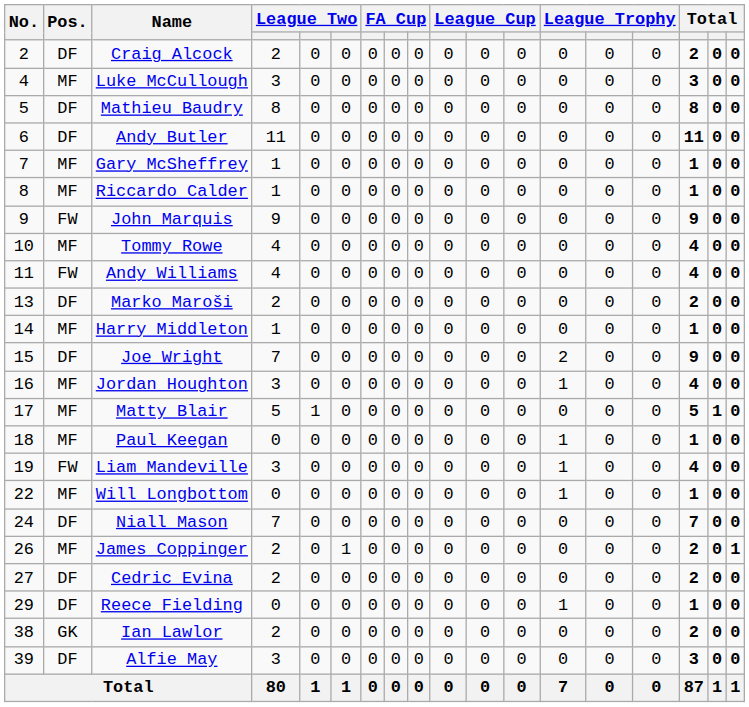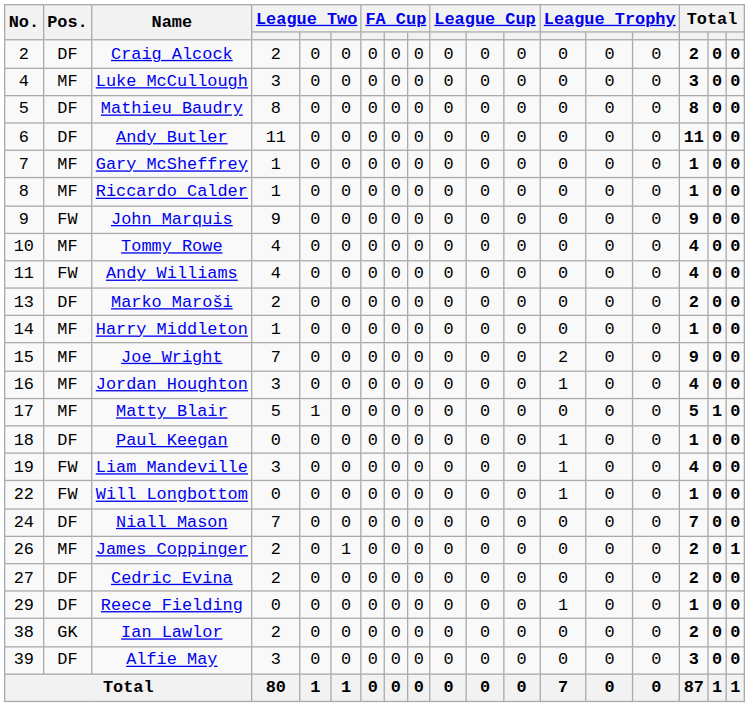 <table class="wikitable sortable" style="text-align: center">
 <tr>
 <th rowspan="2">No.</th>
 <th rowspan="2">Pos.</th>
 <th rowspan="2">Name</th>
 <th colspan="3"><a href='#'>League Two</a></th>
 <th colspan="3"><a href='#'>FA Cup</a></th>
 <th colspan="3"><a href='#'>League Cup</a></th>
 <th colspan="3"><a href='#'>League Trophy</a></th>
 <th colspan="3">Total</th>
 </tr>
 <tr>
 <th></th>
 <th></th>
 <th></th>
 <th></th>
 <th></th>
 <th></th>
 <th></th>
 <th></th>
 <th></th>
 <th></th>
 <th></th>
 <th></th>
 <th></th>
 <th></th>
 <th></th>
 </tr>
 <tr>
 <td>2</td>
 <td>DF</td>
 <td><a href='#'>Craig Alcock</a></td>
 <td>2</td>
 <td>0</td>
 <td>0</td>
 <td>0</td>
 <td>0</td>
 <td>0</td>
 <td>0</td>
 <td>0</td>
 <td>0</td>
 <td>0</td>
 <td>0</td>
 <td>0</td>
 <td><strong>2</strong></td>
 <td><strong>0</strong></td>
 <td><strong>0</strong></td>
 </tr>
 <tr>
 <td>4</td>
 <td>MF</td>
 <td><a href='#'>Luke McCullough</a></td>
 <td>3</td>
 <td>0</td>
 <td>0</td>
 <td>0</td>
 <td>0</td>
 <td>0</td>
 <td>0</td>
 <td>0</td>
 <td>0</td>
 <td>0</td>
 <td>0</td>
 <td>0</td>
 <td><strong>3</strong></td>
 <td><strong>0</strong></td>
 <td><strong>0</strong></td>
 </tr>
 <tr>
 <td>5</td>
 <td>DF</td>
 <td><a href='#'>Mathieu Baudry</a></td>
 <td>8</td>
 <td>0</td>
 <td>0</td>
 <td>0</td>
 <td>0</td>
 <td>0</td>
 <td>0</td>
 <td>0</td>
 <td>0</td>
 <td>0</td>
 <td>0</td>
 <td>0</td>
 <td><strong>8</strong></td>
 <td><strong>0</strong></td>
 <td><strong>0</strong></td>
 </tr>
 <tr>
 <td>6</td>
 <td>DF</td>
 <td><a href='#'>Andy Butler</a></td>
 <td>11</td>
 <td>0</td>
 <td>0</td>
 <td>0</td>
 <td>0</td>
 <td>0</td>
 <td>0</td>
 <td>0</td>
 <td>0</td>
 <td>0</td>
 <td>0</td>
 <td>0</td>
 <td><strong>11</strong></td>
 <td><strong>0</strong></td>
 <td><strong>0</strong></td>
 </tr>
 <tr>
 <td>7</td>
 <td>MF</td>
 <td><a href='#'>Gary McSheffrey</a></td>
 <td>1</td>
 <td>0</td>
 <td>0</td>
 <td>0</td>
 <td>0</td>
 <td>0</td>
 <td>0</td>
 <td>0</td>
 <td>0</td>
 <td>0</td>
 <td>0</td>
 <td>0</td>
 <td><strong>1</strong></td>
 <td><strong>0</strong></td>
 <td><strong>0</strong></td>
 </tr>
 <tr>
 <td>8</td>
 <td>MF</td>
 <td><a href='#'>Riccardo Calder</a></td>
 <td>1</td>
 <td>0</td>
 <td>0</td>
 <td>0</td>
 <td>0</td>
 <td>0</td>
 <td>0</td>
 <td>0</td>
 <td>0</td>
 <td>0</td>
 <td>0</td>
 <td>0</td>
 <td><strong>1</strong></td>
 <td><strong>0</strong></td>
 <td><strong>0</strong></td>
 </tr>
 <tr>
 <td>9</td>
 <td>FW</td>
 <td><a href='#'>John Marquis</a></td>
 <td>9</td>
 <td>0</td>
 <td>0</td>
 <td>0</td>
 <td>0</td>
 <td>0</td>
 <td>0</td>
 <td>0</td>
 <td>0</td>
 <td>0</td>
 <td>0</td>
 <td>0</td>
 <td><strong>9</strong></td>
 <td><strong>0</strong></td>
 <td><strong>0</strong></td>
 </tr>
 <tr>
 <td>10</td>
 <td>MF</td>
 <td><a href='#'>Tommy Rowe</a></td>
 <td>4</td>
 <td>0</td>
 <td>0</td>
 <td>0</td>
 <td>0</td>
 <td>0</td>
 <td>0</td>
 <td>0</td>
 <td>0</td>
 <td>0</td>
 <td>0</td>
 <td>0</td>
 <td><strong>4</strong></td>
 <td><strong>0</strong></td>
 <td><strong>0</strong></td>
 </tr>
 <tr>
 <td>11</td>
 <td>FW</td>
 <td><a href='#'>Andy Williams</a></td>
 <td>4</td>
 <td>0</td>
 <td>0</td>
 <td>0</td>
 <td>0</td>
 <td>0</td>
 <td>0</td>
 <td>0</td>
 <td>0</td>
 <td>0</td>
 <td>0</td>
 <td>0</td>
 <td><strong>4</strong></td>
 <td><strong>0</strong></td>
 <td><strong>0</strong></td>
 </tr>
 <tr>
 <td>13</td>
 <td>DF</td>
 <td><a href='#'>Marko Maroši</a></td>
 <td>2</td>
 <td>0</td>
 <td>0</td>
 <td>0</td>
 <td>0</td>
 <td>0</td>
 <td>0</td>
 <td>0</td>
 <td>0</td>
 <td>0</td>
 <td>0</td>
 <td>0</td>
 <td><strong>2</strong></td>
 <td><strong>0</strong></td>
 <td><strong>0</strong></td>
 </tr>
 <tr>
 <td>14</td>
 <td>MF</td>
 <td><a href='#'>Harry Middleton</a></td>
 <td>1</td>
 <td>0</td>
 <td>0</td>
 <td>0</td>
 <td>0</td>
 <td>0</td>
 <td>0</td>
 <td>0</td>
 <td>0</td>
 <td>0</td>
 <td>0</td>
 <td>0</td>
 <td><strong>1</strong></td>
 <td><strong>0</strong></td>
 <td><strong>0</strong></td>
 </tr>
 <tr>
 <td>15</td>
-<td>DF</td>
+<td>MF</td>
 <td><a href='#'>Joe Wright</a></td>
 <td>7</td>
 <td>0</td>
 <td>0</td>
 <td>0</td>
 <td>0</td>
 <td>0</td>
 <td>0</td>
 <td>0</td>
 <td>0</td>
 <td>2</td>
 <td>0</td>
 <td>0</td>
 <td><strong>9</strong></td>
 <td><strong>0</strong></td>
 <td><strong>0</strong></td>
 </tr>
 <tr>
 <td>16</td>
 <td>MF</td>
 <td><a href='#'>Jordan Houghton</a></td>
 <td>3</td>
 <td>0</td>
 <td>0</td>
 <td>0</td>
 <td>0</td>
 <td>0</td>
 <td>0</td>
 <td>0</td>
 <td>0</td>
 <td>1</td>
 <td>0</td>
 <td>0</td>
 <td><strong>4</strong></td>
 <td><strong>0</strong></td>
 <td><strong>0</strong></td>
 </tr>
 <tr>
 <td>17</td>
 <td>MF</td>
 <td><a href='#'>Matty Blair</a></td>
 <td>5</td>
 <td>1</td>
 <td>0</td>
 <td>0</td>
 <td>0</td>
 <td>0</td>
 <td>0</td>
 <td>0</td>
 <td>0</td>
 <td>0</td>
 <td>0</td>
 <td>0</td>
 <td><strong>5</strong></td>
 <td><strong>1</strong></td>
 <td><strong>0</strong></td>
 </tr>
 <tr>
 <td>18</td>
-<td>MF</td>
+<td>DF</td>
 <td><a href='#'>Paul Keegan</a></td>
 <td>0</td>
 <td>0</td>
 <td>0</td>
 <td>0</td>
 <td>0</td>
 <td>0</td>
 <td>0</td>
 <td>0</td>
 <td>0</td>
 <td>1</td>
 <td>0</td>
 <td>0</td>
 <td><strong>1</strong></td>
 <td><strong>0</strong></td>
 <td><strong>0</strong></td>
 </tr>
 <tr>
 <td>19</td>
 <td>FW</td>
 <td><a href='#'>Liam Mandeville</a></td>
 <td>3</td>
 <td>0</td>
 <td>0</td>
 <td>0</td>
 <td>0</td>
 <td>0</td>
 <td>0</td>
 <td>0</td>
 <td>0</td>
 <td>1</td>
 <td>0</td>
 <td>0</td>
 <td><strong>4</strong></td>
 <td><strong>0</strong></td>
 <td><strong>0</strong></td>
 </tr>
 <tr>
 <td>22</td>
-<td>MF</td>
+<td>FW</td>
 <td><a href='#'>Will Longbottom</a></td>
 <td>0</td>
 <td>0</td>
 <td>0</td>
 <td>0</td>
 <td>0</td>
 <td>0</td>
 <td>0</td>
 <td>0</td>
 <td>0</td>
 <td>1</td>
 <td>0</td>
 <td>0</td>
 <td><strong>1</strong></td>
 <td><strong>0</strong></td>
 <td><strong>0</strong></td>
 </tr>
 <tr>
 <td>24</td>
 <td>DF</td>
 <td><a href='#'>Niall Mason</a></td>
 <td>7</td>
 <td>0</td>
 <td>0</td>
 <td>0</td>
 <td>0</td>
 <td>0</td>
 <td>0</td>
 <td>0</td>
 <td>0</td>
 <td>0</td>
 <td>0</td>
 <td>0</td>
 <td><strong>7</strong></td>
 <td><strong>0</strong></td>
 <td><strong>0</strong></td>
 </tr>
 <tr>
 <td>26</td>
 <td>MF</td>
 <td><a href='#'>James Coppinger</a></td>
 <td>2</td>
 <td>0</td>
 <td>1</td>
 <td>0</td>
 <td>0</td>
 <td>0</td>
 <td>0</td>
 <td>0</td>
 <td>0</td>
 <td>0</td>
 <td>0</td>
 <td>0</td>
 <td><strong>2</strong></td>
 <td><strong>0</strong></td>
 <td><strong>1</strong></td>
 </tr>
 <tr>
 <td>27</td>
 <td>DF</td>
 <td><a href='#'>Cedric Evina</a></td>
 <td>2</td>
 <td>0</td>
 <td>0</td>
 <td>0</td>
 <td>0</td>
 <td>0</td>
 <td>0</td>
 <td>0</td>
 <td>0</td>
 <td>0</td>
 <td>0</td>
 <td>0</td>
 <td><strong>2</strong></td>
 <td><strong>0</strong></td>
 <td><strong>0</strong></td>
 </tr>
 <tr>
 <td>29</td>
 <td>DF</td>
 <td><a href='#'>Reece Fielding</a></td>
 <td>0</td>
 <td>0</td>
 <td>0</td>
 <td>0</td>
 <td>0</td>
 <td>0</td>
 <td>0</td>
 <td>0</td>
 <td>0</td>
 <td>1</td>
 <td>0</td>
 <td>0</td>
 <td><strong>1</strong></td>
 <td><strong>0</strong></td>
 <td><strong>0</strong></td>
 </tr>
 <tr>
 <td>38</td>
 <td>GK</td>
 <td><a href='#'>Ian Lawlor</a></td>
 <td>2</td>
 <td>0</td>
 <td>0</td>
 <td>0</td>
 <td>0</td>
 <td>0</td>
 <td>0</td>
 <td>0</td>
 <td>0</td>
 <td>0</td>
 <td>0</td>
 <td>0</td>
 <td><strong>2</strong></td>
 <td><strong>0</strong></td>
 <td><strong>0</strong></td>
 </tr>
 <tr>
 <td>39</td>
 <td>DF</td>
 <td><a href='#'>Alfie May</a></td>
 <td>3</td>
 <td>0</td>
 <td>0</td>
 <td>0</td>
 <td>0</td>
 <td>0</td>
 <td>0</td>
 <td>0</td>
 <td>0</td>
 <td>0</td>
 <td>0</td>
 <td>0</td>
 <td><strong>3</strong></td>
 <td><strong>0</strong></td>
 <td><strong>0</strong></td>
 </tr>
 <tr>
 <th colspan="3">Total</th>
 <th>80</th>
 <th>1</th>
 <th>1</th>
 <th>0</th>
 <th>0</th>
 <th>0</th>
 <th>0</th>
 <th>0</th>
 <th>0</th>
 <th>7</th>
 <th>0</th>
 <th>0</th>
 <th>87</th>
 <th>1</th>
 <th>1</th>
 </tr>
 </table>
